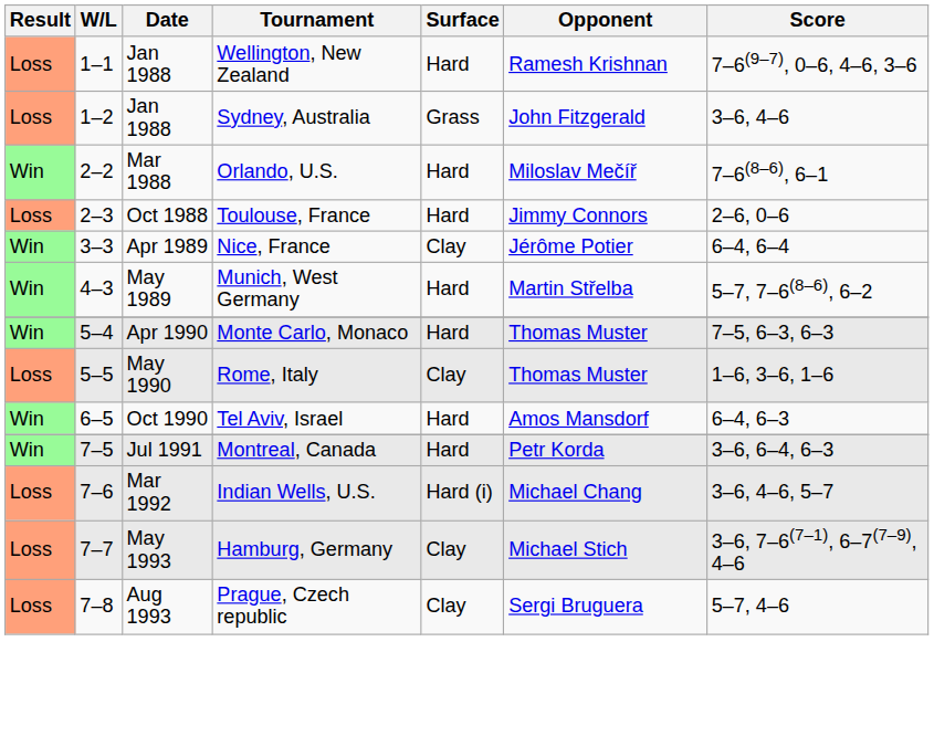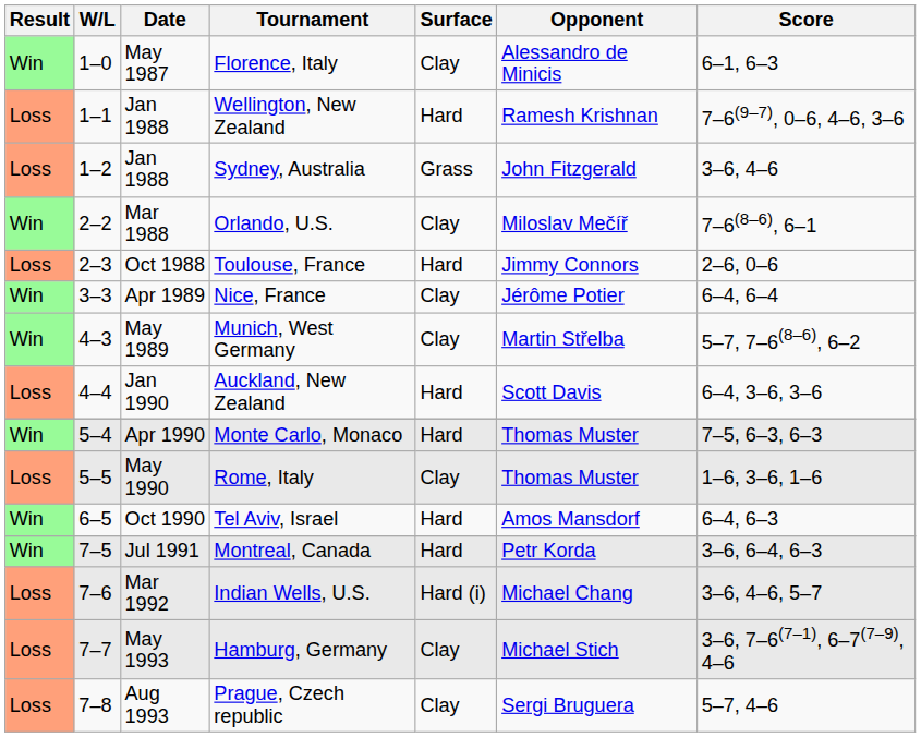 <table class="sortable wikitable">
 <tr>
 <th style="width:40px">Result</th>
 <th style="width:30px" class="unsortable">W/L</th>
 <th style="width:65px">Date</th>
 <th style="width:160px">Tournament</th>
 <th style="width:55px">Surface</th>
 <th style="width:155px">Opponent</th>
 <th style="width:170px" class="unsortable">Score</th>
+</tr>
+<tr>
+<td style="background:#98fb98;">Win</td>
+<td>1–0</td>
+<td>May 1987</td>
+<td><a href='#'>Florence</a>, Italy</td>
+<td>Clay</td>
+<td> <a href='#'>Alessandro de Minicis</a></td>
+<td>6–1, 6–3</td>
 </tr>
 <tr bgcolor=>
 <td style="background:#ffa07a;">Loss</td>
 <td>1–1</td>
 <td>Jan 1988</td>
 <td><a href='#'>Wellington</a>, New Zealand</td>
 <td>Hard</td>
 <td> <a href='#'>Ramesh Krishnan</a></td>
 <td>7–6<sup>(9–7)</sup>, 0–6, 4–6, 3–6</td>
 </tr>
 <tr bgcolor=>
 <td style="background:#ffa07a;">Loss</td>
 <td>1–2</td>
 <td>Jan 1988</td>
 <td><a href='#'>Sydney</a>, Australia</td>
 <td>Grass</td>
 <td> <a href='#'>John Fitzgerald</a></td>
 <td>3–6, 4–6</td>
 </tr>
 <tr>
 <td style="background:#98fb98;">Win</td>
 <td>2–2</td>
 <td>Mar 1988</td>
 <td><a href='#'>Orlando</a>, U.S.</td>
-<td>Hard</td>
+<td>Clay</td>
 <td> <a href='#'>Miloslav Mečíř</a></td>
 <td>7–6<sup>(8–6)</sup>, 6–1</td>
 </tr>
 <tr bgcolor=>
 <td style="background:#ffa07a;">Loss</td>
 <td>2–3</td>
 <td>Oct 1988</td>
 <td><a href='#'>Toulouse</a>, France</td>
 <td>Hard</td>
 <td> <a href='#'>Jimmy Connors</a></td>
 <td>2–6, 0–6</td>
 </tr>
 <tr>
 <td style="background:#98fb98;">Win</td>
 <td>3–3</td>
 <td>Apr 1989</td>
 <td><a href='#'>Nice</a>, France</td>
 <td>Clay</td>
 <td> <a href='#'>Jérôme Potier</a></td>
 <td>6–4, 6–4</td>
 </tr>
 <tr>
 <td style="background:#98fb98;">Win</td>
 <td>4–3</td>
 <td>May 1989</td>
 <td><a href='#'>Munich</a>, West Germany</td>
-<td>Hard</td>
+<td>Clay</td>
 <td> <a href='#'>Martin Střelba</a></td>
 <td>5–7, 7–6<sup>(8–6)</sup>, 6–2</td>
+</tr>
+<tr bgcolor=>
+<td style="background:#ffa07a;">Loss</td>
+<td>4–4</td>
+<td>Jan 1990</td>
+<td><a href='#'>Auckland</a>, New Zealand</td>
+<td>Hard</td>
+<td> <a href='#'>Scott Davis</a></td>
+<td>6–4, 3–6, 3–6</td>
 </tr>
 <tr>
 </tr>
 <tr style="background:#e9e9e9;">
 <td style="background:#98fb98;">Win</td>
 <td>5–4</td>
 <td>Apr 1990</td>
 <td><a href='#'>Monte Carlo</a>, Monaco</td>
 <td>Hard</td>
 <td> <a href='#'>Thomas Muster</a></td>
 <td>7–5, 6–3, 6–3</td>
 </tr>
 <tr style="background:#e9e9e9;">
 <td style="background:#ffa07a;">Loss</td>
 <td>5–5</td>
 <td>May 1990</td>
 <td><a href='#'>Rome</a>, Italy</td>
 <td>Clay</td>
 <td> <a href='#'>Thomas Muster</a></td>
 <td>1–6, 3–6, 1–6</td>
 </tr>
 <tr>
 <td style="background:#98fb98;">Win</td>
 <td>6–5</td>
 <td>Oct 1990</td>
 <td><a href='#'>Tel Aviv</a>, Israel</td>
 <td>Hard</td>
 <td> <a href='#'>Amos Mansdorf</a></td>
 <td>6–4, 6–3</td>
 </tr>
 <tr>
 </tr>
 <tr style="background:#e9e9e9;">
 <td style="background:#98fb98;">Win</td>
 <td>7–5</td>
 <td>Jul 1991</td>
 <td><a href='#'>Montreal</a>, Canada</td>
 <td>Hard</td>
 <td> <a href='#'>Petr Korda</a></td>
 <td>3–6, 6–4, 6–3</td>
 </tr>
 <tr style="background:#e9e9e9;">
 <td style="background:#ffa07a;">Loss</td>
 <td>7–6</td>
 <td>Mar 1992</td>
 <td><a href='#'>Indian Wells</a>, U.S.</td>
 <td>Hard (i)</td>
 <td> <a href='#'>Michael Chang</a></td>
 <td>3–6, 4–6, 5–7</td>
 </tr>
 <tr style="background:#e9e9e9;">
 <td style="background:#ffa07a;">Loss</td>
 <td>7–7</td>
 <td>May 1993</td>
 <td><a href='#'>Hamburg</a>, Germany</td>
 <td>Clay</td>
 <td> <a href='#'>Michael Stich</a></td>
 <td>3–6, 7–6<sup>(7–1)</sup>, 6–7<sup>(7–9)</sup>, 4–6</td>
 </tr>
 <tr bgcolor=>
 <td style="background:#ffa07a;">Loss</td>
 <td>7–8</td>
 <td>Aug 1993</td>
 <td><a href='#'>Prague</a>, Czech republic</td>
 <td>Clay</td>
 <td> <a href='#'>Sergi Bruguera</a></td>
 <td>5–7, 4–6</td>
 </tr>
 </table>
